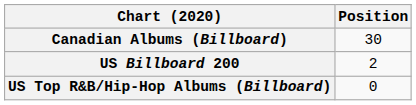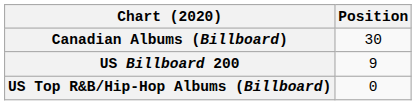 <table class="wikitable sortable plainrowheaders" style="text-align:center">
 <tr>
 <th scope="col">Chart (2020)</th>
 <th scope="col">Position</th>
 </tr>
 <tr>
 <th scope="row">Canadian Albums (<em>Billboard</em>)</th>
 <td>30</td>
 </tr>
 <tr>
 <th scope="row">US <em>Billboard</em> 200</th>
-<td>2</td>
+<td>9</td>
 </tr>
 <tr>
 <th scope="row">US Top R&B/Hip-Hop Albums (<em>Billboard</em>)</th>
 <td>0</td>
 </tr>
 </table>
